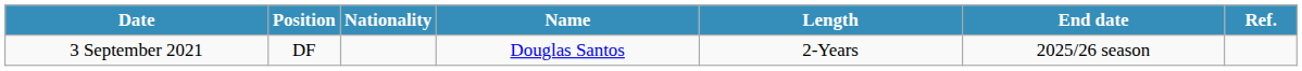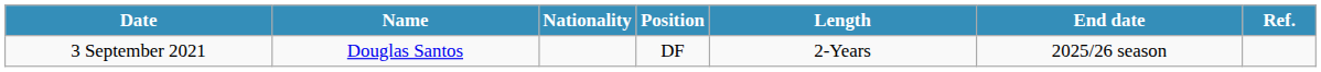 <table class="wikitable" style="text-align:center; font-size:90%; ">
 <tr>
 <th style="background:#348EB9; color:white; width:200px;">Date</th>
+<th style="background:#348EB9; color:white; width:200px;">Name</th>
+<th style="background:#348EB9; color:white; width:50px;">Nationality</th>
 <th style="background:#348EB9; color:white; width:50px;">Position</th>
-<th style="background:#348EB9; color:white; width:50px;">Nationality</th>
-<th style="background:#348EB9; color:white; width:200px;">Name</th>
 <th style="background:#348EB9; color:white; width:200px;">Length</th>
 <th style="background:#348EB9; color:white; width:200px;">End date</th>
 <th style="background:#348EB9; color:white; width:50px;">Ref.</th>
 </tr>
 <tr>
 <td>3 September 2021</td>
+<td><a href='#'>Douglas Santos</a></td>
+<td></td>
 <td>DF</td>
-<td></td>
-<td><a href='#'>Douglas Santos</a></td>
 <td>2-Years</td>
 <td>2025/26 season</td>
 <td></td>
 </tr>
 </table>
